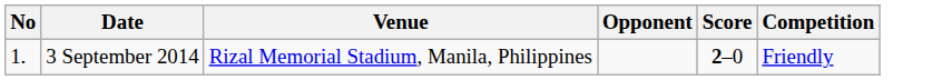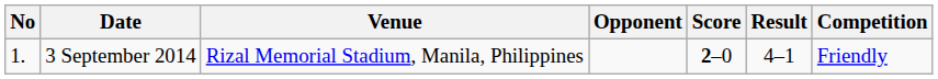 <table class="wikitable" style="font-size:85%;">
 <tr>
 <th>No</th>
 <th>Date</th>
 <th>Venue</th>
 <th>Opponent</th>
 <th>Score</th>
+<th>Result</th>
 <th>Competition</th>
 </tr>
 <tr>
 <td>1.</td>
 <td>3 September 2014</td>
 <td><a href='#'>Rizal Memorial Stadium</a>, Manila, Philippines</td>
 <td></td>
 <td align=center><strong>2</strong>–0</td>
+<td align=center>4–1</td>
 <td><a href='#'>Friendly</a></td>
 </tr>
 </table>
